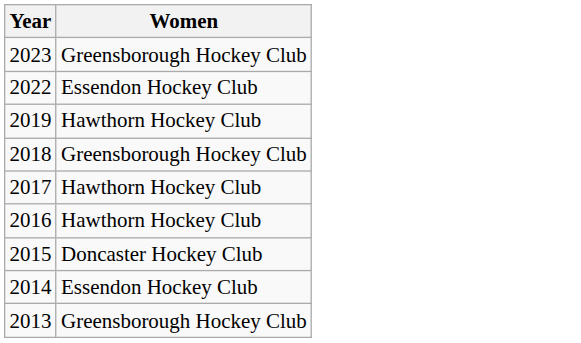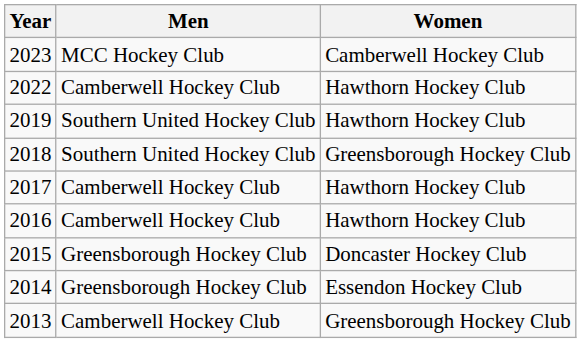 <table class="wikitable">
 <tr>
 <th>Year</th>
+<th>Men</th>
 <th>Women</th>
 </tr>
 <tr>
 <td>2023</td>
-<td>Greensborough Hockey Club</td>
+<td>MCC Hockey Club</td>
+<td>Camberwell Hockey Club</td>
 </tr>
 <tr>
 <td>2022</td>
-<td>Essendon Hockey Club</td>
+<td>Camberwell Hockey Club</td>
+<td>Hawthorn Hockey Club</td>
 </tr>
 <tr>
 <td>2019</td>
+<td>Southern United Hockey Club</td>
 <td>Hawthorn Hockey Club</td>
 </tr>
 <tr>
 <td>2018</td>
+<td>Southern United Hockey Club</td>
 <td>Greensborough Hockey Club</td>
 </tr>
 <tr>
 <td>2017</td>
+<td>Camberwell Hockey Club</td>
 <td>Hawthorn Hockey Club</td>
 </tr>
 <tr>
 <td>2016</td>
+<td>Camberwell Hockey Club</td>
 <td>Hawthorn Hockey Club</td>
 </tr>
 <tr>
 <td>2015</td>
+<td>Greensborough Hockey Club</td>
 <td>Doncaster Hockey Club</td>
 </tr>
 <tr>
 <td>2014</td>
+<td>Greensborough Hockey Club</td>
 <td>Essendon Hockey Club</td>
 </tr>
 <tr>
 <td>2013</td>
+<td>Camberwell Hockey Club</td>
 <td>Greensborough Hockey Club</td>
 </tr>
 </table>
